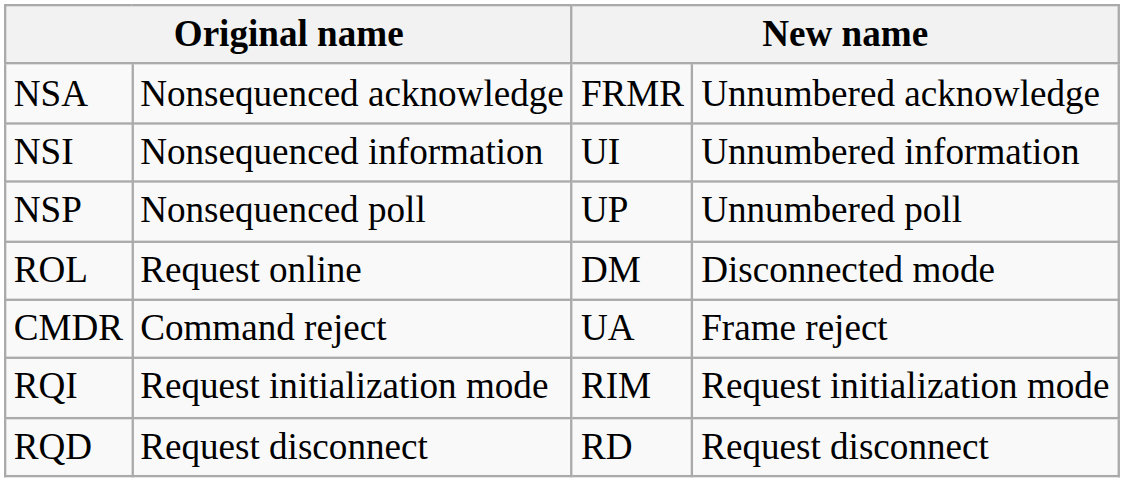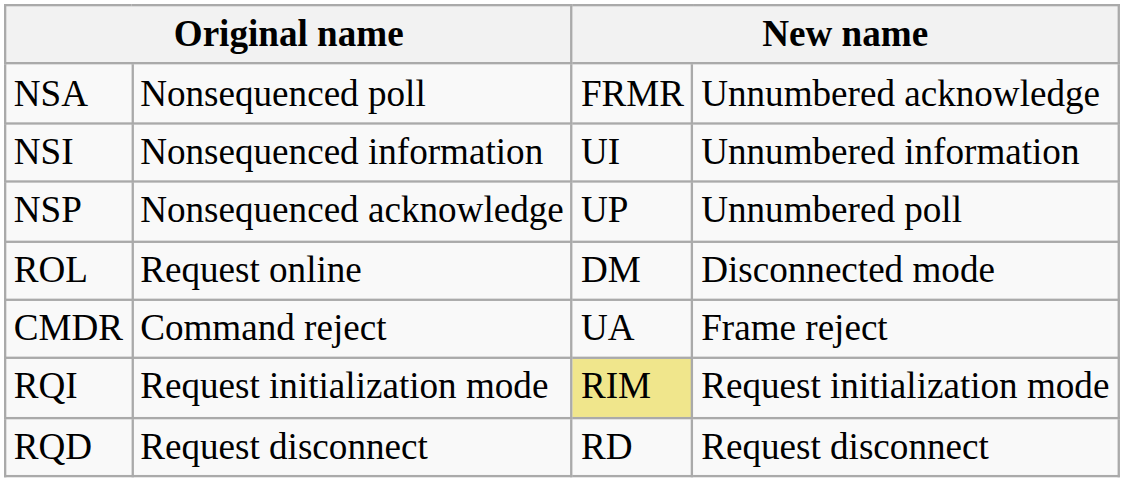 <table class=wikitable>
 <tr>
 <th colspan=2>Original name</th>
 <th colspan=2>New name</th>
 </tr>
 <tr>
 <td>NSA</td>
-<td>Nonsequenced acknowledge</td>
+<td>Nonsequenced poll</td>
 <td>FRMR</td>
 <td>Unnumbered acknowledge</td>
 </tr>
 <tr>
 <td>NSI</td>
 <td>Nonsequenced information</td>
 <td>UI</td>
 <td>Unnumbered information</td>
 </tr>
 <tr>
 <td>NSP</td>
-<td>Nonsequenced poll</td>
+<td>Nonsequenced acknowledge</td>
 <td>UP</td>
 <td>Unnumbered poll</td>
 </tr>
 <tr>
 <td>ROL</td>
 <td>Request online</td>
 <td>DM</td>
 <td>Disconnected mode</td>
 </tr>
 <tr>
 <td>CMDR</td>
 <td>Command reject</td>
 <td>UA</td>
 <td>Frame reject</td>
 </tr>
 <tr>
 <td>RQI</td>
 <td>Request initialization mode</td>
-<td>RIM</td>
+<td style="background: khaki;">RIM</td>
 <td>Request initialization mode</td>
 </tr>
 <tr>
 <td>RQD</td>
 <td>Request disconnect</td>
 <td>RD</td>
 <td>Request disconnect</td>
 </tr>
 </table>
